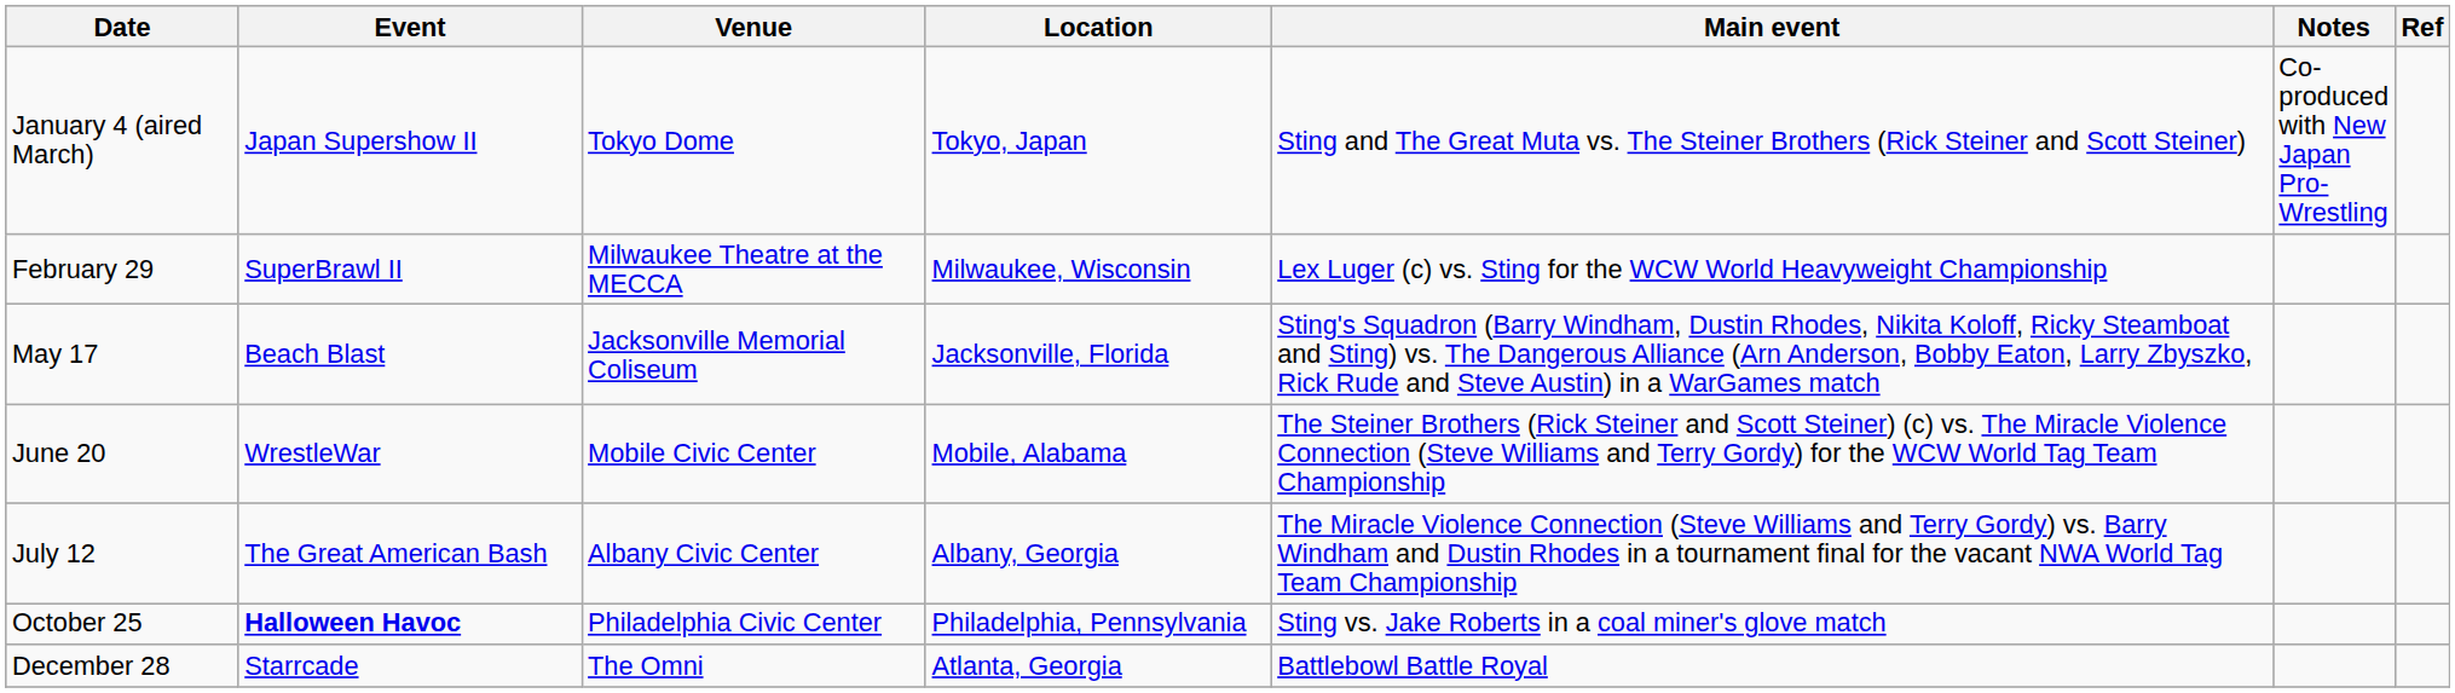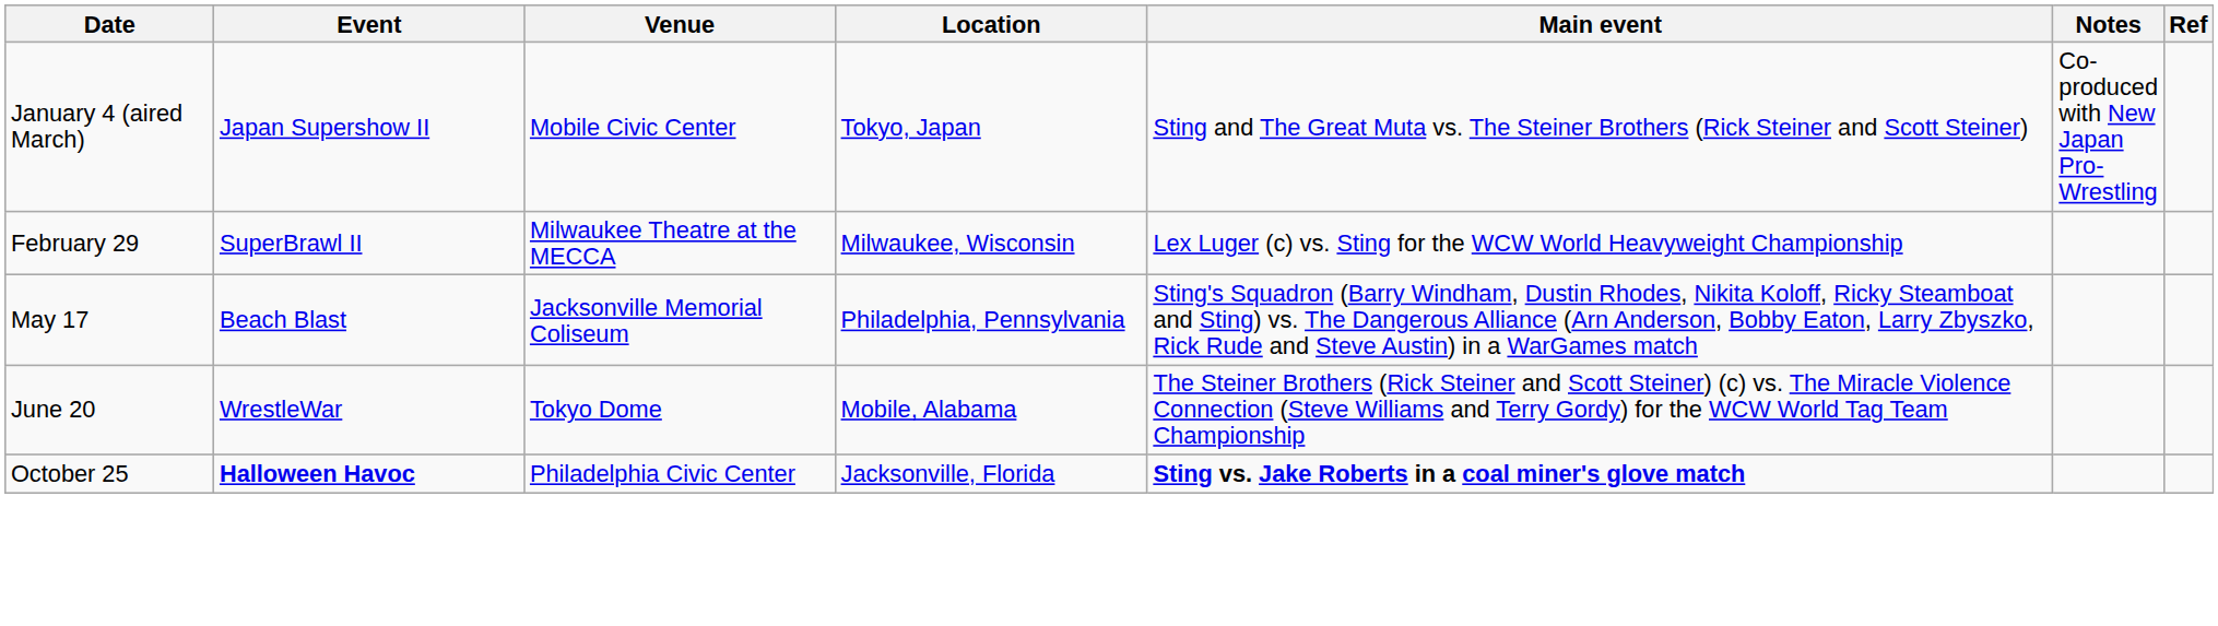 <table class="sortable wikitable succession-box" style="font-size:85%; width: 100%">
 <tr>
 <th width=10%>Date</th>
 <th width=15%>Event</th>
 <th width=15%>Venue</th>
 <th width=15%>Location</th>
 <th width=45%>Main event</th>
 <th width=15%>Notes</th>
 <th width=15%>Ref</th>
 </tr>
 <tr>
 <td>January 4 (aired March)</td>
 <td><a href='#'>Japan Supershow II</a></td>
-<td><a href='#'>Tokyo Dome</a></td>
+<td><a href='#'>Mobile Civic Center</a></td>
 <td><a href='#'>Tokyo, Japan</a></td>
 <td><a href='#'>Sting</a> and <a href='#'>The Great Muta</a> vs. <a href='#'>The Steiner Brothers</a> (<a href='#'>Rick Steiner</a> and <a href='#'>Scott Steiner</a>)</td>
 <td>Co-produced with <a href='#'>New Japan Pro-Wrestling</a></td>
 <td></td>
 </tr>
 <tr>
 <td>February 29</td>
 <td><a href='#'>SuperBrawl II</a></td>
 <td><a href='#'>Milwaukee Theatre at the MECCA</a></td>
 <td><a href='#'>Milwaukee, Wisconsin</a></td>
 <td><a href='#'>Lex Luger</a> (c) vs. <a href='#'>Sting</a> for the <a href='#'>WCW World Heavyweight Championship</a></td>
 <td></td>
 <td></td>
 </tr>
 <tr>
 <td>May 17</td>
 <td><a href='#'>Beach Blast</a></td>
 <td><a href='#'>Jacksonville Memorial Coliseum</a></td>
-<td><a href='#'>Jacksonville, Florida</a></td>
+<td><a href='#'>Philadelphia, Pennsylvania</a></td>
 <td><a href='#'>Sting's Squadron</a> (<a href='#'>Barry Windham</a>, <a href='#'>Dustin Rhodes</a>, <a href='#'>Nikita Koloff</a>, <a href='#'>Ricky Steamboat</a> and <a href='#'>Sting</a>) vs. <a href='#'>The Dangerous Alliance</a> (<a href='#'>Arn Anderson</a>, <a href='#'>Bobby Eaton</a>, <a href='#'>Larry Zbyszko</a>, <a href='#'>Rick Rude</a> and <a href='#'>Steve Austin</a>) in a <a href='#'>WarGames match</a></td>
 <td></td>
 <td></td>
 </tr>
 <tr>
 <td>June 20</td>
 <td><a href='#'>WrestleWar</a></td>
-<td><a href='#'>Mobile Civic Center</a></td>
+<td><a href='#'>Tokyo Dome</a></td>
 <td><a href='#'>Mobile, Alabama</a></td>
 <td><a href='#'>The Steiner Brothers</a> (<a href='#'>Rick Steiner</a> and <a href='#'>Scott Steiner</a>) (c) vs. <a href='#'>The Miracle Violence Connection</a> (<a href='#'>Steve Williams</a> and <a href='#'>Terry Gordy</a>) for the <a href='#'>WCW World Tag Team Championship</a></td>
-<td></td>
-<td></td>
-</tr>
-<tr>
-<td>July 12</td>
-<td><a href='#'>The Great American Bash</a></td>
-<td><a href='#'>Albany Civic Center</a></td>
-<td><a href='#'>Albany, Georgia</a></td>
-<td><a href='#'>The Miracle Violence Connection</a> (<a href='#'>Steve Williams</a> and <a href='#'>Terry Gordy</a>) vs. <a href='#'>Barry Windham</a> and <a href='#'>Dustin Rhodes</a> in a tournament final for the vacant <a href='#'>NWA World Tag Team Championship</a></td>
 <td></td>
 <td></td>
 </tr>
 <tr>
 <td>October 25</td>
 <td><strong><a href='#'>Halloween Havoc</a></strong></td>
 <td><a href='#'>Philadelphia Civic Center</a></td>
-<td><a href='#'>Philadelphia, Pennsylvania</a></td>
-<td><a href='#'>Sting</a> vs. <a href='#'>Jake Roberts</a> in a <a href='#'>coal miner's glove match</a></td>
-<td></td>
-<td></td>
-</tr>
-<tr>
-<td>December 28</td>
-<td><a href='#'>Starrcade</a></td>
-<td><a href='#'>The Omni</a></td>
-<td><a href='#'>Atlanta, Georgia</a></td>
-<td><a href='#'>Battlebowl Battle Royal</a></td>
+<td><a href='#'>Jacksonville, Florida</a></td>
+<td><strong><a href='#'>Sting</a> vs. <a href='#'>Jake Roberts</a> in a <a href='#'>coal miner's glove match</a></strong></td>
 <td></td>
 <td></td>
 </tr>
 </table>
